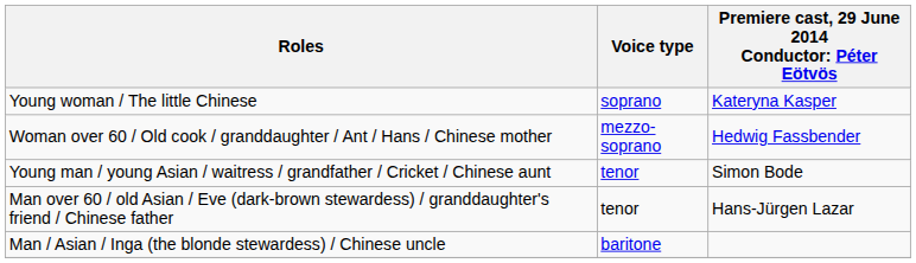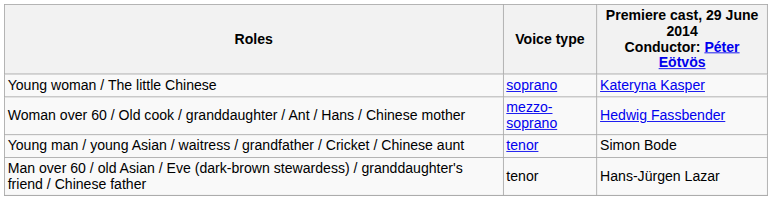 <table class="wikitable">
 <tr>
 <th>Roles</th>
 <th>Voice type</th>
 <th>Premiere cast, 29 June 2014<br>Conductor: <a href='#'>Péter Eötvös</a></th>
 </tr>
 <tr>
 <td>Young woman / The little Chinese</td>
 <td><a href='#'>soprano</a></td>
 <td><a href='#'>Kateryna Kasper</a></td>
 </tr>
 <tr>
 <td>Woman over 60 / Old cook / granddaughter / Ant / Hans / Chinese mother</td>
 <td><a href='#'>mezzo-soprano</a></td>
 <td><a href='#'>Hedwig Fassbender</a></td>
 </tr>
 <tr>
 <td>Young man / young Asian / waitress / grandfather / Cricket / Chinese aunt</td>
 <td><a href='#'>tenor</a></td>
 <td>Simon Bode</td>
 </tr>
 <tr>
 <td>Man over 60 / old Asian / Eve (dark-brown stewardess) / granddaughter's friend / Chinese father</td>
 <td>tenor</td>
 <td>Hans-Jürgen Lazar</td>
 </tr>
 <tr>
-<td>Man / Asian / Inga (the blonde stewardess) / Chinese uncle</td>
-<td><a href='#'>baritone</a></td>
-<td></td>
-</tr>
-<tr>
 </tr>
 </table>
